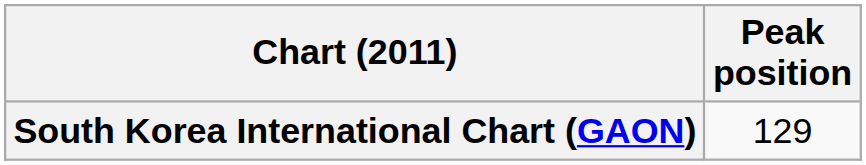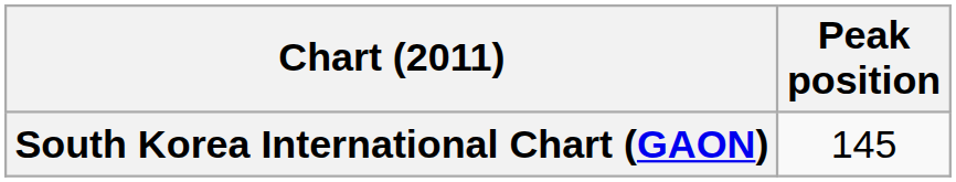 <table class="wikitable plainrowheaders" style="text-align:center">
 <tr>
 <th scope="col">Chart (2011)</th>
 <th scope="col">Peak<br> position</th>
 </tr>
 <tr>
 <th scope="row">South Korea International Chart (<a href='#'>GAON</a>)</th>
-<td>129</td>
+<td>145</td>
 </tr>
 </table>
